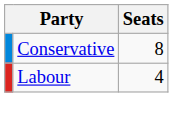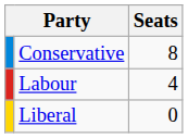 <table class="wikitable">
 <tr>
 <th colspan=2>Party</th>
 <th>Seats</th>
 </tr>
 <tr>
 <th style="background-color: #0087DC"></th>
 <td><a href='#'>Conservative</a></td>
 <td align=right>8</td>
 </tr>
 <tr>
 <th style="background-color: #DC241f"></th>
 <td><a href='#'>Labour</a></td>
 <td align=right>4</td>
 </tr>
+<tr>
+<th style="background-color: #ffd700"></th>
+<td><a href='#'>Liberal</a></td>
+<td align=right>0</td>
+</tr>
 </table>
